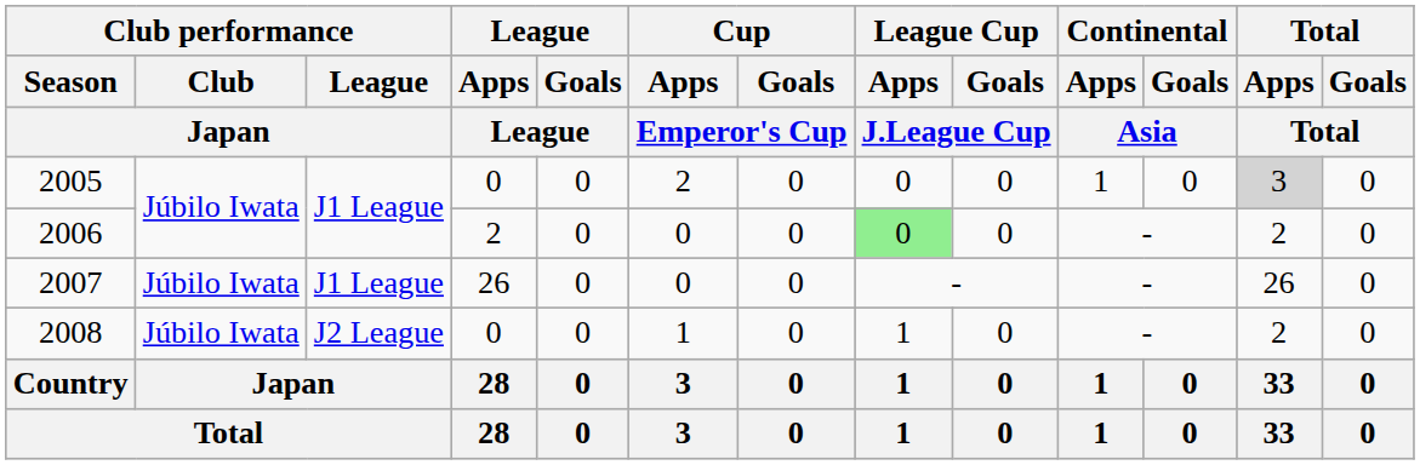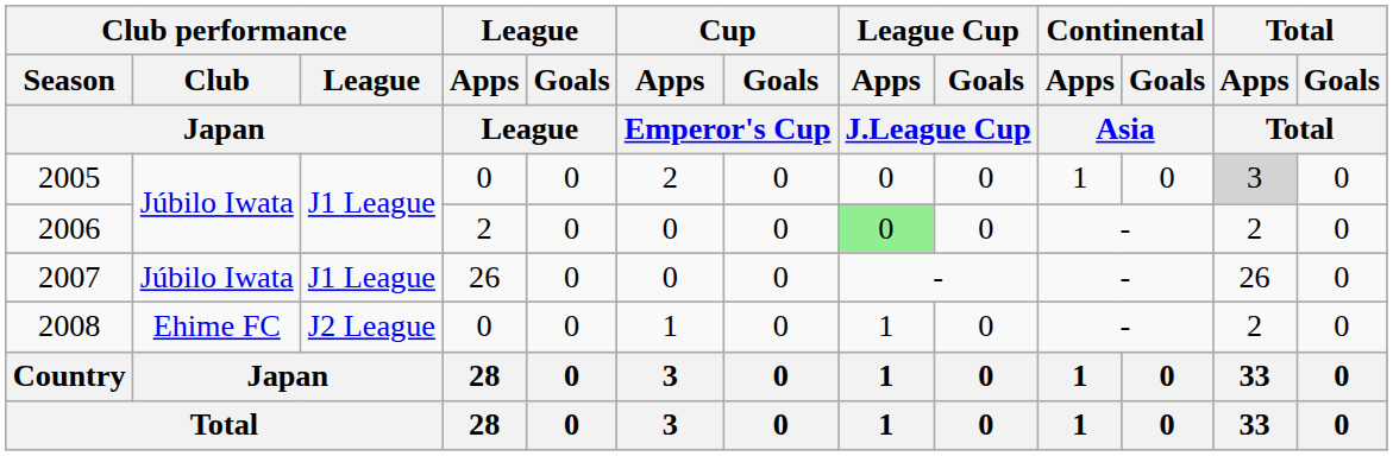 <table class="wikitable" style="text-align:center;">
 <tr>
 <th colspan=3>Club performance</th>
 <th colspan=2>League</th>
 <th colspan=2>Cup</th>
 <th colspan=2>League Cup</th>
 <th colspan=2>Continental</th>
 <th colspan=2>Total</th>
 </tr>
 <tr>
 <th>Season</th>
 <th>Club</th>
 <th>League</th>
 <th>Apps</th>
 <th>Goals</th>
 <th>Apps</th>
 <th>Goals</th>
 <th>Apps</th>
 <th>Goals</th>
 <th>Apps</th>
 <th>Goals</th>
 <th>Apps</th>
 <th>Goals</th>
 </tr>
 <tr>
 <th colspan=3>Japan</th>
 <th colspan=2>League</th>
 <th colspan=2><a href='#'>Emperor's Cup</a></th>
 <th colspan=2><a href='#'>J.League Cup</a></th>
 <th colspan=2><a href='#'>Asia</a></th>
 <th colspan=2>Total</th>
 </tr>
 <tr>
 <td>2005</td>
 <td rowspan="2"><a href='#'>Júbilo Iwata</a></td>
 <td rowspan="2"><a href='#'>J1 League</a></td>
 <td>0</td>
 <td>0</td>
 <td>2</td>
 <td>0</td>
 <td>0</td>
 <td>0</td>
 <td>1</td>
 <td>0</td>
 <td style="background: lightgrey;">3</td>
 <td>0</td>
 </tr>
 <tr>
 <td>2006</td>
 <td>2</td>
 <td>0</td>
 <td>0</td>
 <td>0</td>
 <td style="background: lightgreen;">0</td>
 <td>0</td>
 <td colspan="2">-</td>
 <td>2</td>
 <td>0</td>
 </tr>
 <tr>
 <td>2007</td>
 <td><a href='#'>Júbilo Iwata</a></td>
 <td><a href='#'>J1 League</a></td>
 <td>26</td>
 <td>0</td>
 <td>0</td>
 <td>0</td>
 <td colspan="2">-</td>
 <td colspan="2">-</td>
 <td>26</td>
 <td>0</td>
 </tr>
 <tr>
 <td>2008</td>
-<td><a href='#'>Júbilo Iwata</a></td>
+<td><a href='#'>Ehime FC</a></td>
 <td><a href='#'>J2 League</a></td>
 <td>0</td>
 <td>0</td>
 <td>1</td>
 <td>0</td>
 <td>1</td>
 <td>0</td>
 <td colspan="2">-</td>
 <td>2</td>
 <td>0</td>
 </tr>
 <tr>
 <th rowspan=1>Country</th>
 <th colspan=2>Japan</th>
 <th>28</th>
 <th>0</th>
 <th>3</th>
 <th>0</th>
 <th>1</th>
 <th>0</th>
 <th>1</th>
 <th>0</th>
 <th>33</th>
 <th>0</th>
 </tr>
 <tr>
 <th colspan=3>Total</th>
 <th>28</th>
 <th>0</th>
 <th>3</th>
 <th>0</th>
 <th>1</th>
 <th>0</th>
 <th>1</th>
 <th>0</th>
 <th>33</th>
 <th>0</th>
 </tr>
 </table>
